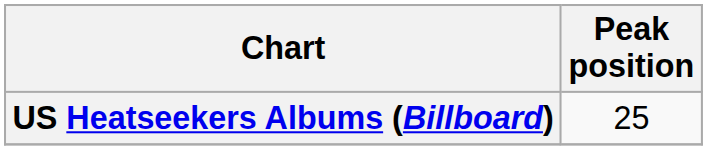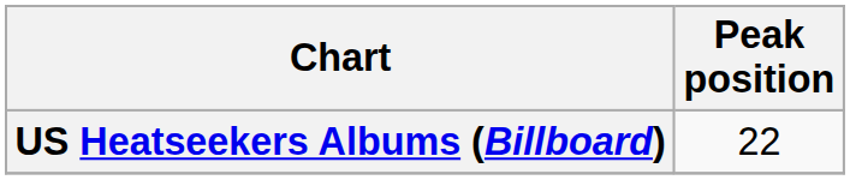 <table class="wikitable sortable plainrowheaders" style="text-align:center;" border="1">
 <tr>
 <th scope="col">Chart</th>
 <th scope="col">Peak<br>position</th>
 </tr>
 <tr>
 <th scope="row">US <a href='#'>Heatseekers Albums</a> (<em><a href='#'>Billboard</a></em>)</th>
-<td>25</td>
+<td>22</td>
 </tr>
 <tr>
 </tr>
 </table>
